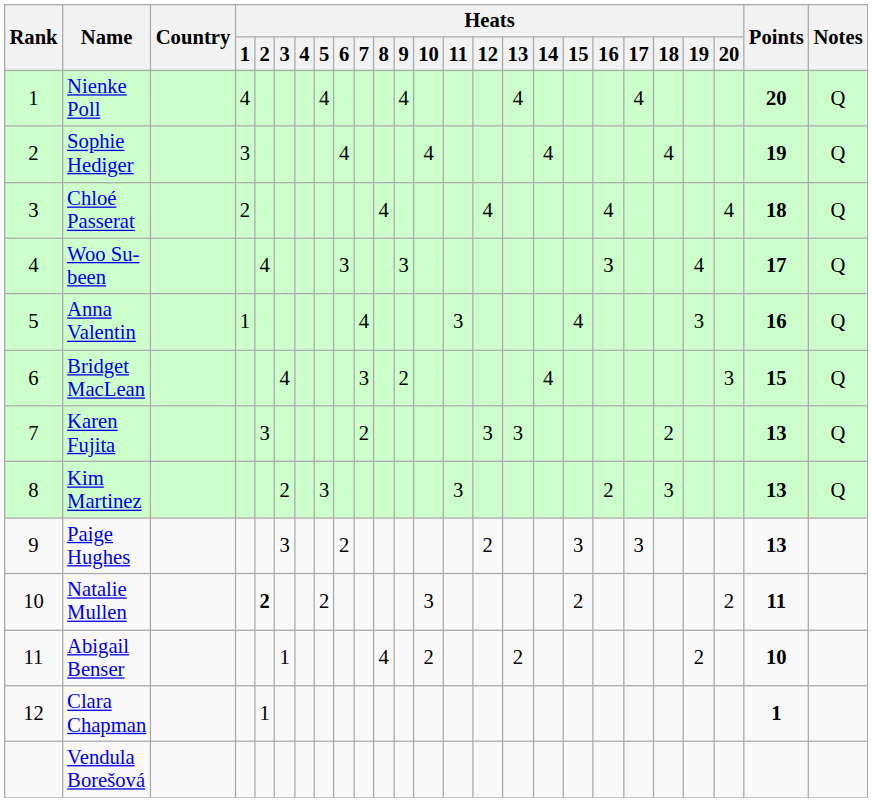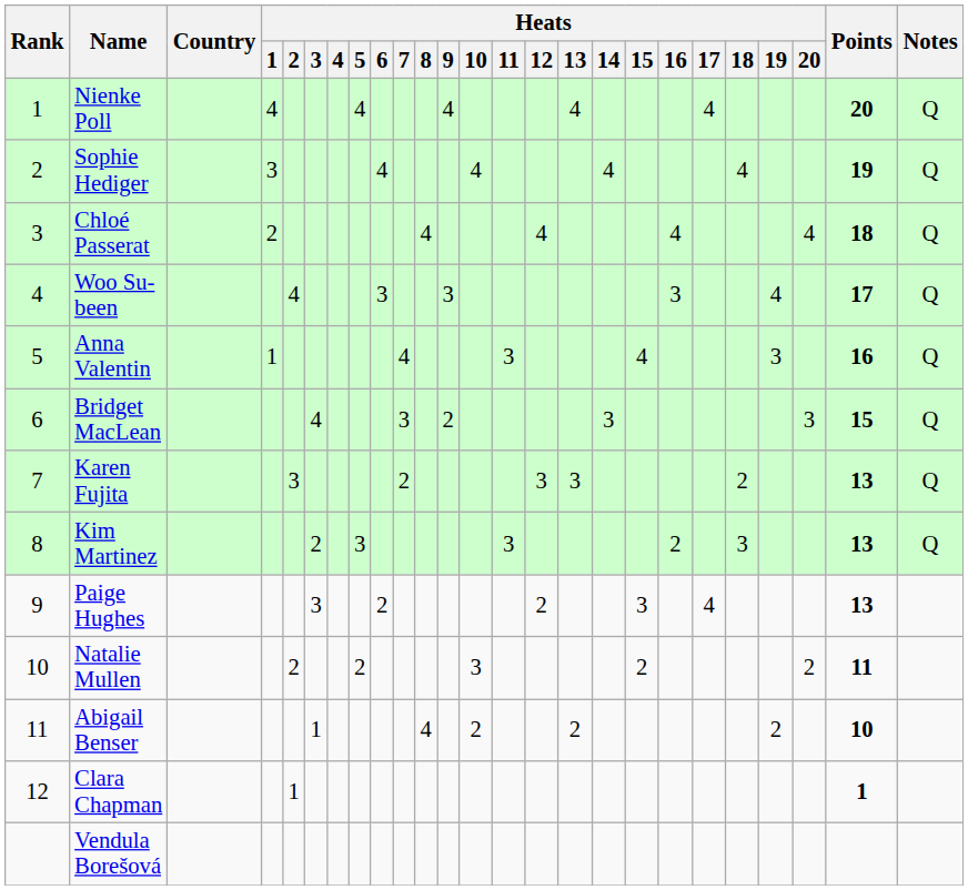 <table class="wikitable" style="text-align:center;">
 <tr>
 <th rowspan="2">Rank</th>
 <th rowspan="2">Name</th>
 <th rowspan="2">Country</th>
 <th colspan="20">Heats</th>
 <th rowspan="2">Points</th>
 <th rowspan="2">Notes</th>
 </tr>
 <tr>
 <th>1</th>
 <th>2</th>
 <th>3</th>
 <th>4</th>
 <th>5</th>
 <th>6</th>
 <th>7</th>
 <th>8</th>
 <th>9</th>
 <th>10</th>
 <th>11</th>
 <th>12</th>
 <th>13</th>
 <th>14</th>
 <th>15</th>
 <th>16</th>
 <th>17</th>
 <th>18</th>
 <th>19</th>
 <th>20</th>
 </tr>
 <tr bgcolor="ccffcc">
 <td>1</td>
 <td align=left><a href='#'>Nienke Poll</a></td>
 <td align=left></td>
 <td>4</td>
 <td></td>
 <td></td>
 <td></td>
 <td>4</td>
 <td></td>
 <td></td>
 <td></td>
 <td>4</td>
 <td></td>
 <td></td>
 <td></td>
 <td>4</td>
 <td></td>
 <td></td>
 <td></td>
 <td>4</td>
 <td></td>
 <td></td>
 <td></td>
 <td><strong>20</strong></td>
 <td>Q</td>
 </tr>
 <tr bgcolor="ccffcc">
 <td>2</td>
 <td align=left><a href='#'>Sophie Hediger</a></td>
 <td align=left></td>
 <td>3</td>
 <td></td>
 <td></td>
 <td></td>
 <td></td>
 <td>4</td>
 <td></td>
 <td></td>
 <td></td>
 <td>4</td>
 <td></td>
 <td></td>
 <td></td>
 <td>4</td>
 <td></td>
 <td></td>
 <td></td>
 <td>4</td>
 <td></td>
 <td></td>
 <td><strong>19</strong></td>
 <td>Q</td>
 </tr>
 <tr bgcolor="ccffcc">
 <td>3</td>
 <td align=left><a href='#'>Chloé Passerat</a></td>
 <td align=left></td>
 <td>2</td>
 <td></td>
 <td></td>
 <td></td>
 <td></td>
 <td></td>
 <td></td>
 <td>4</td>
 <td></td>
 <td></td>
 <td></td>
 <td>4</td>
 <td></td>
 <td></td>
 <td></td>
 <td>4</td>
 <td></td>
 <td></td>
 <td></td>
 <td>4</td>
 <td><strong>18</strong></td>
 <td>Q</td>
 </tr>
 <tr bgcolor="ccffcc">
 <td>4</td>
 <td align=left><a href='#'>Woo Su-been</a></td>
 <td align=left></td>
 <td></td>
 <td>4</td>
 <td></td>
 <td></td>
 <td></td>
 <td>3</td>
 <td></td>
 <td></td>
 <td>3</td>
 <td></td>
 <td></td>
 <td></td>
 <td></td>
 <td></td>
 <td></td>
 <td>3</td>
 <td></td>
 <td></td>
 <td>4</td>
 <td></td>
 <td><strong>17</strong></td>
 <td>Q</td>
 </tr>
 <tr bgcolor="ccffcc">
 <td>5</td>
 <td align=left><a href='#'>Anna Valentin</a></td>
 <td align=left></td>
 <td>1</td>
 <td></td>
 <td></td>
 <td></td>
 <td></td>
 <td></td>
 <td>4</td>
 <td></td>
 <td></td>
 <td></td>
 <td>3</td>
 <td></td>
 <td></td>
 <td></td>
 <td>4</td>
 <td></td>
 <td></td>
 <td></td>
 <td>3</td>
 <td></td>
 <td><strong>16</strong></td>
 <td>Q</td>
 </tr>
 <tr bgcolor="ccffcc">
 <td>6</td>
 <td align=left><a href='#'>Bridget MacLean</a></td>
 <td align=left></td>
 <td></td>
 <td></td>
 <td>4</td>
 <td></td>
 <td></td>
 <td></td>
 <td>3</td>
 <td></td>
 <td>2</td>
 <td></td>
 <td></td>
 <td></td>
 <td></td>
-<td>4</td>
+<td>3</td>
 <td></td>
 <td></td>
 <td></td>
 <td></td>
 <td></td>
 <td>3</td>
 <td><strong>15</strong></td>
 <td>Q</td>
 </tr>
 <tr bgcolor="ccffcc">
 <td>7</td>
 <td align=left><a href='#'>Karen Fujita</a></td>
 <td align=left></td>
 <td></td>
 <td>3</td>
 <td></td>
 <td></td>
 <td></td>
 <td></td>
 <td>2</td>
 <td></td>
 <td></td>
 <td></td>
 <td></td>
 <td>3</td>
 <td>3</td>
 <td></td>
 <td></td>
 <td></td>
 <td></td>
 <td>2</td>
 <td></td>
 <td></td>
 <td><strong>13</strong></td>
 <td>Q</td>
 </tr>
 <tr bgcolor="ccffcc">
 <td>8</td>
 <td align=left><a href='#'>Kim Martinez</a></td>
 <td align=left></td>
 <td></td>
 <td></td>
 <td>2</td>
 <td></td>
 <td>3</td>
 <td></td>
 <td></td>
 <td></td>
 <td></td>
 <td></td>
 <td>3</td>
 <td></td>
 <td></td>
 <td></td>
 <td></td>
 <td>2</td>
 <td></td>
 <td>3</td>
 <td></td>
 <td></td>
 <td><strong>13</strong></td>
 <td>Q</td>
 </tr>
 <tr>
 <td>9</td>
 <td align=left><a href='#'>Paige Hughes</a></td>
 <td align=left></td>
 <td></td>
 <td></td>
 <td>3</td>
 <td></td>
 <td></td>
 <td>2</td>
 <td></td>
 <td></td>
 <td></td>
 <td></td>
 <td></td>
 <td>2</td>
 <td></td>
 <td></td>
 <td>3</td>
 <td></td>
-<td>3</td>
+<td>4</td>
 <td></td>
 <td></td>
 <td></td>
 <td><strong>13</strong></td>
 <td></td>
 </tr>
 <tr>
 <td>10</td>
 <td align=left><a href='#'>Natalie Mullen</a></td>
 <td align=left></td>
 <td></td>
-<td><strong>2</strong></td>
+<td>2</td>
 <td></td>
 <td></td>
 <td>2</td>
 <td></td>
 <td></td>
 <td></td>
 <td></td>
 <td>3</td>
 <td></td>
 <td></td>
 <td></td>
 <td></td>
 <td>2</td>
 <td></td>
 <td></td>
 <td></td>
 <td></td>
 <td>2</td>
 <td><strong>11</strong></td>
 <td></td>
 </tr>
 <tr>
 <td>11</td>
 <td align=left><a href='#'>Abigail Benser</a></td>
 <td align=left></td>
 <td></td>
 <td></td>
 <td>1</td>
 <td></td>
 <td></td>
 <td></td>
 <td></td>
 <td>4</td>
 <td></td>
 <td>2</td>
 <td></td>
 <td></td>
 <td>2</td>
 <td></td>
 <td></td>
 <td></td>
 <td></td>
 <td></td>
 <td>2</td>
 <td></td>
 <td><strong>10</strong></td>
 <td></td>
 </tr>
 <tr>
 <td>12</td>
 <td align=left><a href='#'>Clara Chapman</a></td>
 <td align=left></td>
 <td></td>
 <td>1</td>
 <td></td>
 <td></td>
 <td></td>
 <td></td>
 <td></td>
 <td></td>
 <td></td>
 <td></td>
 <td></td>
 <td></td>
 <td></td>
 <td></td>
 <td></td>
 <td></td>
 <td></td>
 <td></td>
 <td></td>
 <td></td>
 <td><strong>1</strong></td>
 <td></td>
 </tr>
 <tr>
 <td></td>
 <td align=left><a href='#'>Vendula Borešová</a></td>
 <td align=left></td>
 <td></td>
 <td></td>
 <td></td>
 <td></td>
 <td></td>
 <td></td>
 <td></td>
 <td></td>
 <td></td>
 <td></td>
 <td></td>
 <td></td>
 <td></td>
 <td></td>
 <td></td>
 <td></td>
 <td></td>
 <td></td>
 <td></td>
 <td></td>
 <td><strong></strong></td>
 <td></td>
 </tr>
 </table>
